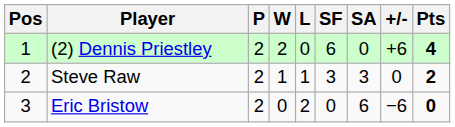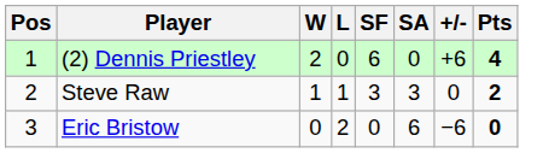 <table class="wikitable" style="text-align:center; margin: 1em auto 1em auto, align:left">
 <tr>
 <th width=20>Pos</th>
 <th width=168>Player</th>
-<th width=3>P</th>
 <th width=3>W</th>
 <th width=3>L</th>
 <th width=20>SF</th>
 <th width=20>SA</th>
 <th width=20>+/-</th>
 <th width=20>Pts</th>
 </tr>
 <tr align=center style="background: #ccffcc;">
 <td>1</td>
 <td align="left"> (2) <a href='#'>Dennis Priestley</a></td>
 <td>2</td>
-<td>2</td>
 <td>0</td>
 <td>6</td>
 <td>0</td>
 <td>+6</td>
 <td><strong>4</strong></td>
 </tr>
 <tr align=center>
 <td>2</td>
 <td align="left"> Steve Raw</td>
-<td>2</td>
 <td>1</td>
 <td>1</td>
 <td>3</td>
 <td>3</td>
 <td>0</td>
 <td><strong>2</strong></td>
 </tr>
 <tr align=center>
 <td>3</td>
 <td align="left"> <a href='#'>Eric Bristow</a></td>
-<td>2</td>
 <td>0</td>
 <td>2</td>
 <td>0</td>
 <td>6</td>
 <td>−6</td>
 <td><strong>0</strong></td>
 </tr>
 </table>
